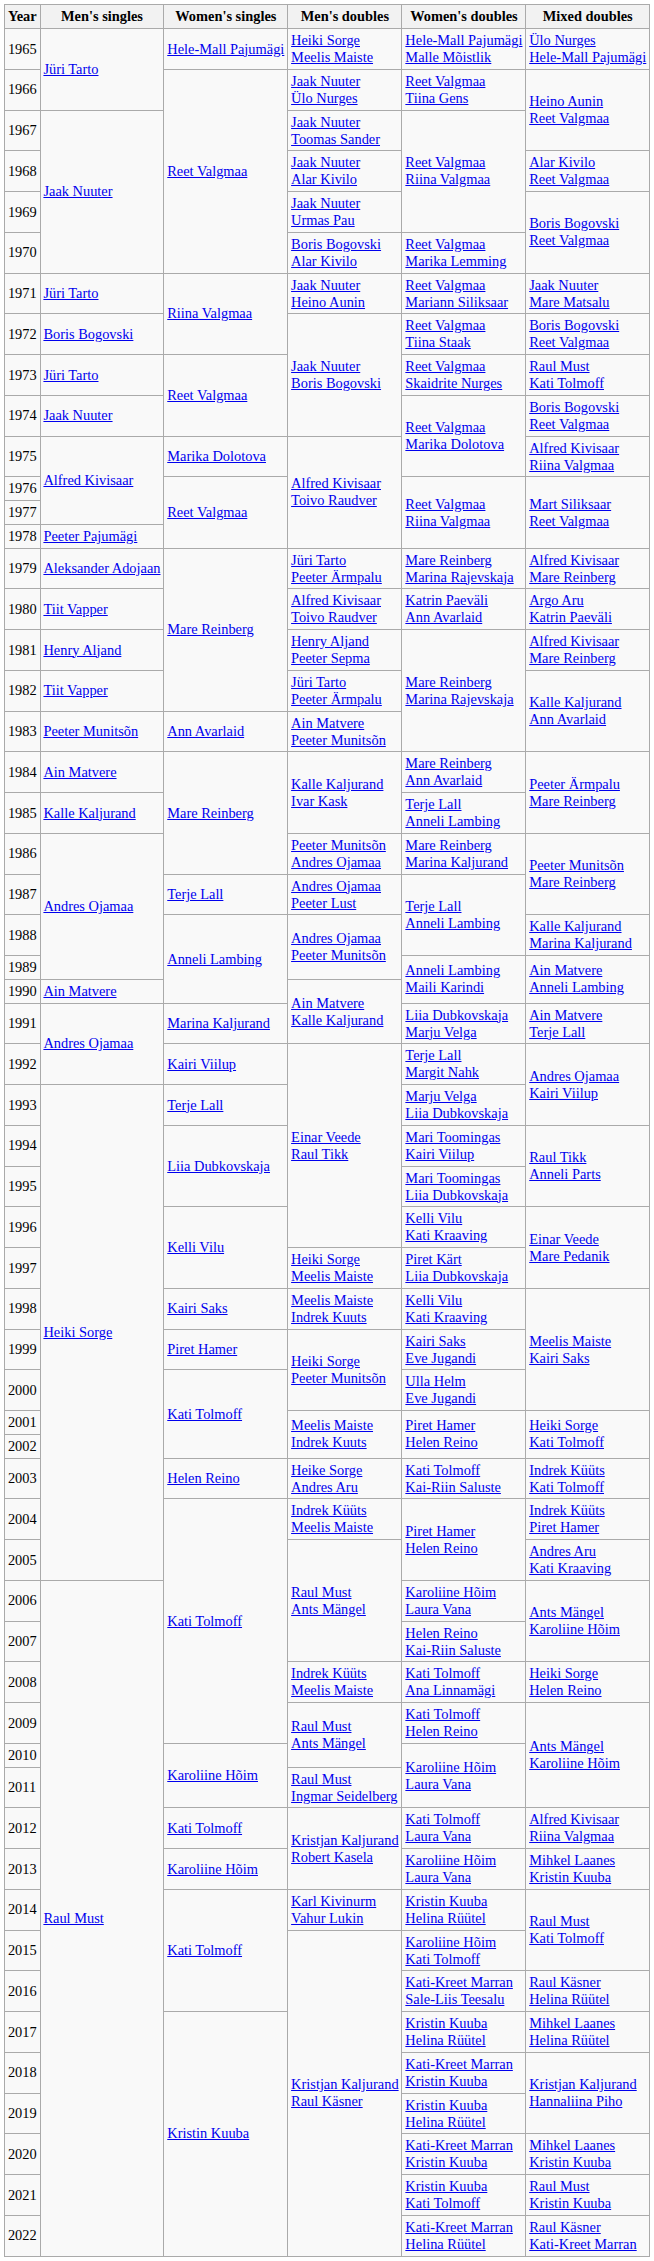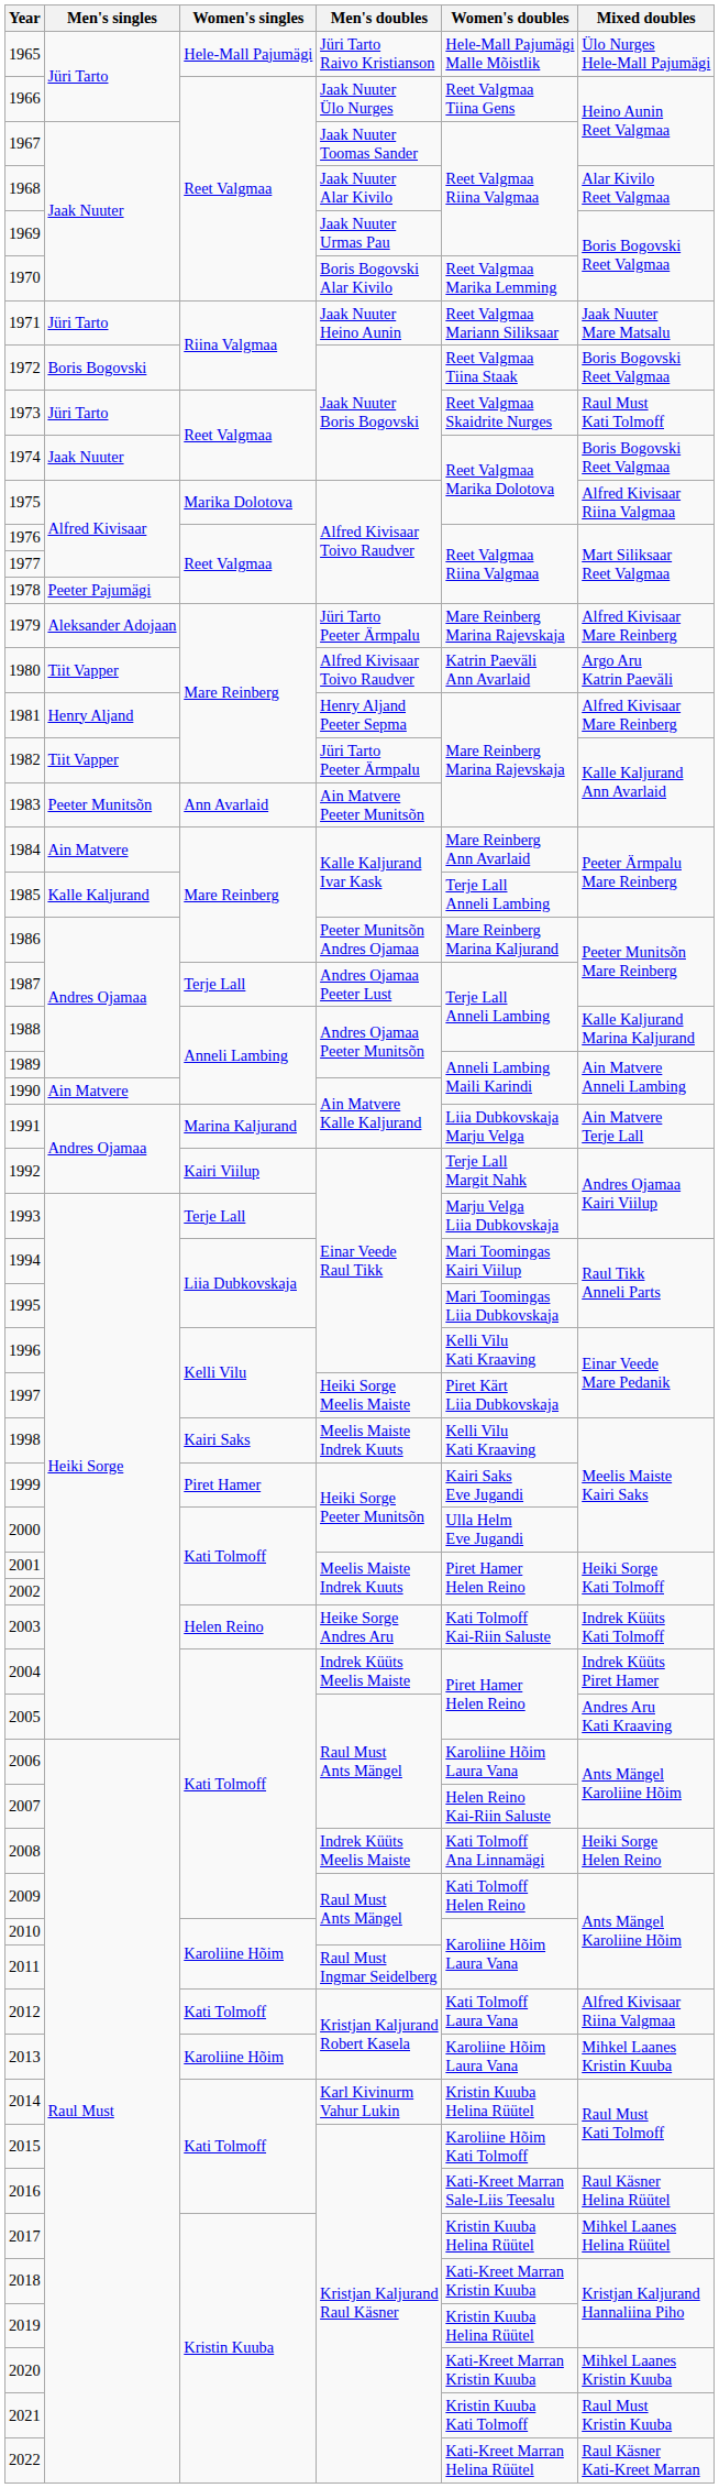 <table class=wikitable style="font-size:90%;">
 <tr>
 <th>Year</th>
 <th>Men's singles</th>
 <th>Women's singles</th>
 <th>Men's doubles</th>
 <th>Women's doubles</th>
 <th>Mixed doubles</th>
 </tr>
 <tr>
 <td>1965</td>
 <td rowspan=2><a href='#'>Jüri Tarto</a></td>
 <td><a href='#'>Hele-Mall Pajumägi</a></td>
-<td><a href='#'>Heiki Sorge</a><br><a href='#'>Meelis Maiste</a></td>
+<td><a href='#'>Jüri Tarto</a><br><a href='#'>Raivo Kristianson</a></td>
 <td><a href='#'>Hele-Mall Pajumägi</a><br><a href='#'>Malle Mõistlik</a></td>
 <td><a href='#'>Ülo Nurges</a><br><a href='#'>Hele-Mall Pajumägi</a></td>
 </tr>
 <tr>
 <td>1966</td>
 <td rowspan=5><a href='#'>Reet Valgmaa</a></td>
 <td><a href='#'>Jaak Nuuter</a><br><a href='#'>Ülo Nurges</a></td>
 <td><a href='#'>Reet Valgmaa</a><br><a href='#'>Tiina Gens</a></td>
 <td rowspan=2><a href='#'>Heino Aunin</a><br><a href='#'>Reet Valgmaa</a></td>
 </tr>
 <tr>
 <td>1967</td>
 <td rowspan=4><a href='#'>Jaak Nuuter</a></td>
 <td><a href='#'>Jaak Nuuter</a><br><a href='#'>Toomas Sander</a></td>
 <td rowspan=3><a href='#'>Reet Valgmaa</a><br><a href='#'>Riina Valgmaa</a></td>
 </tr>
 <tr>
 <td>1968</td>
 <td><a href='#'>Jaak Nuuter</a><br><a href='#'>Alar Kivilo</a></td>
 <td><a href='#'>Alar Kivilo</a><br><a href='#'>Reet Valgmaa</a></td>
 </tr>
 <tr>
 <td>1969</td>
 <td><a href='#'>Jaak Nuuter</a><br><a href='#'>Urmas Pau</a></td>
 <td rowspan=2><a href='#'>Boris Bogovski</a><br><a href='#'>Reet Valgmaa</a></td>
 </tr>
 <tr>
 <td>1970</td>
 <td><a href='#'>Boris Bogovski</a><br><a href='#'>Alar Kivilo</a></td>
 <td><a href='#'>Reet Valgmaa</a><br><a href='#'>Marika Lemming</a></td>
 </tr>
 <tr>
 <td>1971</td>
 <td><a href='#'>Jüri Tarto</a></td>
 <td rowspan=2><a href='#'>Riina Valgmaa</a></td>
 <td><a href='#'>Jaak Nuuter</a><br><a href='#'>Heino Aunin</a></td>
 <td><a href='#'>Reet Valgmaa</a><br><a href='#'>Mariann Siliksaar</a></td>
 <td><a href='#'>Jaak Nuuter</a><br><a href='#'>Mare Matsalu</a></td>
 </tr>
 <tr>
 <td>1972</td>
 <td><a href='#'>Boris Bogovski</a></td>
 <td rowspan=3><a href='#'>Jaak Nuuter</a><br><a href='#'>Boris Bogovski</a></td>
 <td><a href='#'>Reet Valgmaa</a><br><a href='#'>Tiina Staak</a></td>
 <td><a href='#'>Boris Bogovski</a><br><a href='#'>Reet Valgmaa</a></td>
 </tr>
 <tr>
 <td>1973</td>
 <td><a href='#'>Jüri Tarto</a></td>
 <td rowspan=2><a href='#'>Reet Valgmaa</a></td>
 <td><a href='#'>Reet Valgmaa</a><br><a href='#'>Skaidrite Nurges</a></td>
 <td><a href='#'>Raul Must</a> <br> <a href='#'>Kati Tolmoff</a></td>
 </tr>
 <tr>
 <td>1974</td>
 <td><a href='#'>Jaak Nuuter</a></td>
 <td rowspan=2><a href='#'>Reet Valgmaa</a><br><a href='#'>Marika Dolotova</a></td>
 <td><a href='#'>Boris Bogovski</a><br><a href='#'>Reet Valgmaa</a></td>
 </tr>
 <tr>
 <td>1975</td>
 <td rowspan=3><a href='#'>Alfred Kivisaar</a></td>
 <td><a href='#'>Marika Dolotova</a></td>
 <td rowspan=4><a href='#'>Alfred Kivisaar</a><br><a href='#'>Toivo Raudver</a></td>
 <td><a href='#'>Alfred Kivisaar</a><br><a href='#'>Riina Valgmaa</a></td>
 </tr>
 <tr>
 <td>1976</td>
 <td rowspan=3><a href='#'>Reet Valgmaa</a></td>
 <td rowspan=3><a href='#'>Reet Valgmaa</a><br><a href='#'>Riina Valgmaa</a></td>
 <td rowspan="3"><a href='#'>Mart Siliksaar</a><br><a href='#'>Reet Valgmaa</a></td>
 </tr>
 <tr>
 <td>1977</td>
 </tr>
 <tr>
 <td>1978</td>
 <td><a href='#'>Peeter Pajumägi</a></td>
 </tr>
 <tr>
 <td>1979</td>
 <td><a href='#'>Aleksander Adojaan</a></td>
 <td rowspan=4><a href='#'>Mare Reinberg</a></td>
 <td><a href='#'>Jüri Tarto</a><br><a href='#'>Peeter Ärmpalu</a></td>
 <td><a href='#'>Mare Reinberg</a><br><a href='#'>Marina Rajevskaja</a></td>
 <td><a href='#'>Alfred Kivisaar</a><br><a href='#'>Mare Reinberg</a></td>
 </tr>
 <tr>
 <td>1980</td>
 <td><a href='#'>Tiit Vapper</a></td>
 <td><a href='#'>Alfred Kivisaar</a><br><a href='#'>Toivo Raudver</a></td>
 <td><a href='#'>Katrin Paeväli</a><br><a href='#'>Ann Avarlaid</a></td>
 <td><a href='#'>Argo Aru</a><br><a href='#'>Katrin Paeväli</a></td>
 </tr>
 <tr>
 <td>1981</td>
 <td><a href='#'>Henry Aljand</a></td>
 <td><a href='#'>Henry Aljand</a><br><a href='#'>Peeter Sepma</a></td>
 <td rowspan=3><a href='#'>Mare Reinberg</a><br><a href='#'>Marina Rajevskaja</a></td>
 <td><a href='#'>Alfred Kivisaar</a><br><a href='#'>Mare Reinberg</a></td>
 </tr>
 <tr>
 <td>1982</td>
 <td><a href='#'>Tiit Vapper</a></td>
 <td><a href='#'>Jüri Tarto</a><br><a href='#'>Peeter Ärmpalu</a></td>
 <td rowspan=2><a href='#'>Kalle Kaljurand</a><br><a href='#'>Ann Avarlaid</a></td>
 </tr>
 <tr>
 <td>1983</td>
 <td><a href='#'>Peeter Munitsõn</a></td>
 <td><a href='#'>Ann Avarlaid</a></td>
 <td><a href='#'>Ain Matvere</a><br><a href='#'>Peeter Munitsõn</a></td>
 </tr>
 <tr>
 <td>1984</td>
 <td><a href='#'>Ain Matvere</a></td>
 <td rowspan=3><a href='#'>Mare Reinberg</a></td>
 <td rowspan=2><a href='#'>Kalle Kaljurand</a><br><a href='#'>Ivar Kask</a></td>
 <td><a href='#'>Mare Reinberg</a><br><a href='#'>Ann Avarlaid</a></td>
 <td rowspan=2><a href='#'>Peeter Ärmpalu</a><br><a href='#'>Mare Reinberg</a></td>
 </tr>
 <tr>
 <td>1985</td>
 <td><a href='#'>Kalle Kaljurand</a></td>
 <td><a href='#'>Terje Lall</a><br><a href='#'>Anneli Lambing</a></td>
 </tr>
 <tr>
 <td>1986</td>
 <td rowspan=4><a href='#'>Andres Ojamaa</a></td>
 <td><a href='#'>Peeter Munitsõn</a><br><a href='#'>Andres Ojamaa</a></td>
 <td><a href='#'>Mare Reinberg</a><br><a href='#'>Marina Kaljurand</a></td>
 <td rowspan=2><a href='#'>Peeter Munitsõn</a><br><a href='#'>Mare Reinberg</a></td>
 </tr>
 <tr>
 <td>1987</td>
 <td><a href='#'>Terje Lall</a></td>
 <td><a href='#'>Andres Ojamaa</a><br><a href='#'>Peeter Lust</a></td>
 <td rowspan=2><a href='#'>Terje Lall</a><br><a href='#'>Anneli Lambing</a></td>
 </tr>
 <tr>
 <td>1988</td>
 <td rowspan=3><a href='#'>Anneli Lambing</a></td>
 <td rowspan=2><a href='#'>Andres Ojamaa</a><br><a href='#'>Peeter Munitsõn</a></td>
 <td><a href='#'>Kalle Kaljurand</a><br><a href='#'>Marina Kaljurand</a></td>
 </tr>
 <tr>
 <td>1989</td>
 <td rowspan=2><a href='#'>Anneli Lambing</a><br><a href='#'>Maili Karindi</a></td>
 <td rowspan=2><a href='#'>Ain Matvere</a><br><a href='#'>Anneli Lambing</a></td>
 </tr>
 <tr>
 <td>1990</td>
 <td><a href='#'>Ain Matvere</a></td>
 <td rowspan=2><a href='#'>Ain Matvere</a><br><a href='#'>Kalle Kaljurand</a></td>
 </tr>
 <tr>
 <td>1991</td>
 <td rowspan=2><a href='#'>Andres Ojamaa</a></td>
 <td><a href='#'>Marina Kaljurand</a></td>
 <td><a href='#'>Liia Dubkovskaja</a><br><a href='#'>Marju Velga</a></td>
 <td><a href='#'>Ain Matvere</a><br><a href='#'>Terje Lall</a></td>
 </tr>
 <tr>
 <td>1992</td>
 <td><a href='#'>Kairi Viilup</a></td>
 <td rowspan=5><a href='#'>Einar Veede</a><br><a href='#'>Raul Tikk</a></td>
 <td><a href='#'>Terje Lall</a><br><a href='#'>Margit Nahk</a></td>
 <td rowspan=2><a href='#'>Andres Ojamaa</a><br><a href='#'>Kairi Viilup</a></td>
 </tr>
 <tr>
 <td>1993</td>
 <td rowspan=13><a href='#'>Heiki Sorge</a></td>
 <td><a href='#'>Terje Lall</a></td>
 <td><a href='#'>Marju Velga</a><br><a href='#'>Liia Dubkovskaja</a></td>
 </tr>
 <tr>
 <td>1994</td>
 <td rowspan=2><a href='#'>Liia Dubkovskaja</a></td>
 <td><a href='#'>Mari Toomingas</a><br><a href='#'>Kairi Viilup</a></td>
 <td rowspan=2><a href='#'>Raul Tikk</a><br><a href='#'>Anneli Parts</a></td>
 </tr>
 <tr>
 <td>1995</td>
 <td><a href='#'>Mari Toomingas</a><br><a href='#'>Liia Dubkovskaja</a></td>
 </tr>
 <tr>
 <td>1996</td>
 <td rowspan=2><a href='#'>Kelli Vilu</a></td>
 <td><a href='#'>Kelli Vilu</a><br><a href='#'>Kati Kraaving</a></td>
 <td rowspan=2><a href='#'>Einar Veede</a><br><a href='#'>Mare Pedanik</a></td>
 </tr>
 <tr>
 <td>1997</td>
 <td><a href='#'>Heiki Sorge</a><br><a href='#'>Meelis Maiste</a></td>
 <td><a href='#'>Piret Kärt</a><br><a href='#'>Liia Dubkovskaja</a></td>
 </tr>
 <tr>
 <td>1998</td>
 <td><a href='#'>Kairi Saks</a></td>
 <td><a href='#'>Meelis Maiste</a><br><a href='#'>Indrek Kuuts</a></td>
 <td><a href='#'>Kelli Vilu</a><br><a href='#'>Kati Kraaving</a></td>
 <td rowspan=3><a href='#'>Meelis Maiste</a><br><a href='#'>Kairi Saks</a></td>
 </tr>
 <tr>
 <td>1999</td>
 <td><a href='#'>Piret Hamer</a></td>
 <td rowspan=2><a href='#'>Heiki Sorge</a><br><a href='#'>Peeter Munitsõn</a></td>
 <td><a href='#'>Kairi Saks</a><br><a href='#'>Eve Jugandi</a></td>
 </tr>
 <tr>
 <td>2000</td>
 <td rowspan=3><a href='#'>Kati Tolmoff</a></td>
 <td><a href='#'>Ulla Helm</a><br><a href='#'>Eve Jugandi</a></td>
 </tr>
 <tr>
 <td>2001</td>
 <td rowspan=2><a href='#'>Meelis Maiste</a><br><a href='#'>Indrek Kuuts</a></td>
 <td rowspan=2><a href='#'>Piret Hamer</a><br><a href='#'>Helen Reino</a></td>
 <td rowspan=2><a href='#'>Heiki Sorge</a><br><a href='#'>Kati Tolmoff</a></td>
 </tr>
 <tr>
 <td>2002</td>
 </tr>
 <tr>
 <td>2003</td>
 <td><a href='#'>Helen Reino</a></td>
 <td><a href='#'>Heike Sorge</a><br><a href='#'>Andres Aru</a></td>
 <td><a href='#'>Kati Tolmoff</a><br><a href='#'>Kai-Riin Saluste</a></td>
 <td><a href='#'>Indrek Küüts</a><br><a href='#'>Kati Tolmoff</a></td>
 </tr>
 <tr>
 <td>2004</td>
 <td rowspan=6><a href='#'>Kati Tolmoff</a></td>
 <td><a href='#'>Indrek Küüts</a><br><a href='#'>Meelis Maiste</a></td>
 <td rowspan=2><a href='#'>Piret Hamer</a><br><a href='#'>Helen Reino</a></td>
 <td><a href='#'>Indrek Küüts</a><br><a href='#'>Piret Hamer</a></td>
 </tr>
 <tr>
 <td>2005</td>
 <td rowspan=3><a href='#'>Raul Must</a><br><a href='#'>Ants Mängel</a></td>
 <td><a href='#'>Andres Aru</a><br><a href='#'>Kati Kraaving</a></td>
 </tr>
 <tr>
 <td>2006</td>
 <td rowspan="17"><a href='#'>Raul Must</a></td>
 <td><a href='#'>Karoliine Hõim</a> <br> <a href='#'>Laura Vana</a></td>
 <td rowspan=2><a href='#'>Ants Mängel</a><br><a href='#'>Karoliine Hõim</a></td>
 </tr>
 <tr>
 <td>2007</td>
 <td><a href='#'>Helen Reino</a><br><a href='#'>Kai-Riin Saluste</a></td>
 </tr>
 <tr>
 <td>2008</td>
 <td><a href='#'>Indrek Küüts</a> <br> <a href='#'>Meelis Maiste</a></td>
 <td><a href='#'>Kati Tolmoff</a> <br> <a href='#'>Ana Linnamägi</a></td>
 <td><a href='#'>Heiki Sorge</a> <br> <a href='#'>Helen Reino</a></td>
 </tr>
 <tr>
 <td>2009</td>
 <td rowspan=2><a href='#'>Raul Must</a><br><a href='#'>Ants Mängel</a></td>
 <td><a href='#'>Kati Tolmoff</a> <br> <a href='#'>Helen Reino</a></td>
 <td rowspan=3><a href='#'>Ants Mängel</a> <br> <a href='#'>Karoliine Hõim</a></td>
 </tr>
 <tr>
 <td>2010</td>
 <td rowspan=2><a href='#'>Karoliine Hõim</a></td>
 <td rowspan=2><a href='#'>Karoliine Hõim</a> <br> <a href='#'>Laura Vana</a></td>
 </tr>
 <tr>
 <td>2011</td>
 <td><a href='#'>Raul Must</a><br><a href='#'>Ingmar Seidelberg</a></td>
 </tr>
 <tr>
 <td>2012</td>
 <td><a href='#'>Kati Tolmoff</a></td>
 <td rowspan=2><a href='#'>Kristjan Kaljurand</a><br><a href='#'>Robert Kasela</a></td>
 <td><a href='#'>Kati Tolmoff</a> <br> <a href='#'>Laura Vana</a></td>
 <td><a href='#'>Alfred Kivisaar</a><br><a href='#'>Riina Valgmaa</a></td>
 </tr>
 <tr>
 <td>2013</td>
 <td><a href='#'>Karoliine Hõim</a></td>
 <td><a href='#'>Karoliine Hõim</a> <br> <a href='#'>Laura Vana</a></td>
 <td><a href='#'>Mihkel Laanes</a> <br> <a href='#'>Kristin Kuuba</a></td>
 </tr>
 <tr>
 <td>2014</td>
 <td rowspan=3><a href='#'>Kati Tolmoff</a></td>
 <td><a href='#'>Karl Kivinurm</a><br><a href='#'>Vahur Lukin</a></td>
 <td><a href='#'>Kristin Kuuba</a> <br> <a href='#'>Helina Rüütel</a></td>
 <td rowspan=2><a href='#'>Raul Must</a> <br> <a href='#'>Kati Tolmoff</a></td>
 </tr>
 <tr>
 <td>2015</td>
 <td rowspan="8"><a href='#'>Kristjan Kaljurand</a><br><a href='#'>Raul Käsner</a></td>
 <td><a href='#'>Karoliine Hõim</a> <br> <a href='#'>Kati Tolmoff</a></td>
 </tr>
 <tr>
 <td>2016</td>
 <td><a href='#'>Kati-Kreet Marran</a> <br> <a href='#'>Sale-Liis Teesalu</a></td>
 <td><a href='#'>Raul Käsner</a> <br> <a href='#'>Helina Rüütel</a></td>
 </tr>
 <tr>
 <td>2017</td>
 <td rowspan="6"><a href='#'>Kristin Kuuba</a></td>
 <td><a href='#'>Kristin Kuuba</a> <br> <a href='#'>Helina Rüütel</a></td>
 <td><a href='#'>Mihkel Laanes</a> <br> <a href='#'>Helina Rüütel</a></td>
 </tr>
 <tr>
 <td>2018</td>
 <td><a href='#'>Kati-Kreet Marran</a> <br> <a href='#'>Kristin Kuuba</a></td>
 <td rowspan=2><a href='#'>Kristjan Kaljurand</a> <br> <a href='#'>Hannaliina Piho</a></td>
 </tr>
 <tr>
 <td>2019</td>
 <td><a href='#'>Kristin Kuuba</a> <br> <a href='#'>Helina Rüütel</a></td>
 </tr>
 <tr>
 <td>2020</td>
 <td><a href='#'>Kati-Kreet Marran</a> <br> <a href='#'>Kristin Kuuba</a></td>
 <td><a href='#'>Mihkel Laanes</a> <br> <a href='#'>Kristin Kuuba</a></td>
 </tr>
 <tr>
 <td>2021</td>
 <td><a href='#'>Kristin Kuuba</a> <br> <a href='#'>Kati Tolmoff</a></td>
 <td><a href='#'>Raul Must</a> <br> <a href='#'>Kristin Kuuba</a></td>
 </tr>
 <tr>
 <td>2022</td>
 <td><a href='#'>Kati-Kreet Marran</a> <br> <a href='#'>Helina Rüütel</a></td>
 <td><a href='#'>Raul Käsner</a> <br> <a href='#'>Kati-Kreet Marran</a></td>
 </tr>
 </table>
